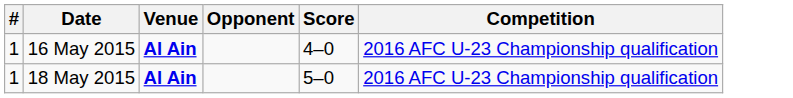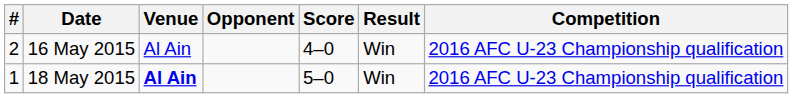 <table class="wikitable">
 <tr>
 <th>#</th>
 <th>Date</th>
 <th>Venue</th>
 <th>Opponent</th>
 <th>Score</th>
+<th>Result</th>
 <th>Competition</th>
 </tr>
 <tr>
-<td>1</td>
+<td>2</td>
 <td>16 May 2015</td>
-<td><strong><a href='#'>Al Ain</a></strong></td>
+<td><a href='#'>Al Ain</a></td>
 <td></td>
 <td>4–0</td>
+<td>Win</td>
 <td><a href='#'>2016 AFC U-23 Championship qualification</a></td>
 </tr>
 <tr>
 <td>1</td>
 <td>18 May 2015</td>
 <td><strong><a href='#'>Al Ain</a></strong></td>
 <td></td>
 <td>5–0</td>
+<td>Win</td>
 <td><a href='#'>2016 AFC U-23 Championship qualification</a></td>
 </tr>
 </table>
